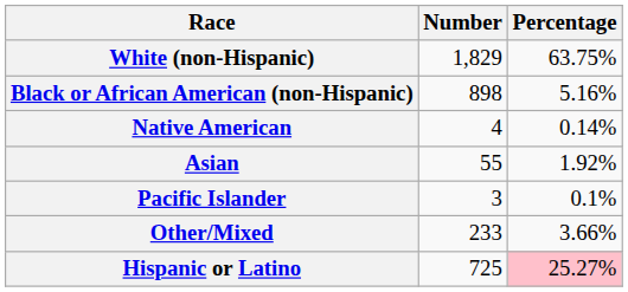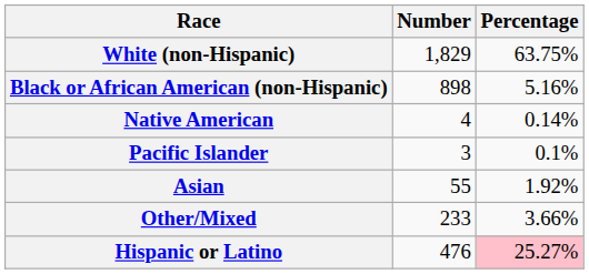 <table class="wikitable" style="text-align:right">
 <tr>
 <th scope="col">Race</th>
 <th scope="col">Number</th>
 <th scope="col">Percentage</th>
 </tr>
 <tr>
 <th scope="row"><a href='#'>White</a> (non-Hispanic)</th>
 <td>1,829</td>
 <td>63.75%</td>
 </tr>
 <tr>
 <th scope="row"><a href='#'>Black or African American</a> (non-Hispanic)</th>
 <td>898</td>
 <td>5.16%</td>
 </tr>
 <tr>
 <th scope="row"><a href='#'>Native American</a></th>
 <td>4</td>
 <td>0.14%</td>
 </tr>
 <tr>
+<th scope="row"><a href='#'>Pacific Islander</a></th>
+<td>3</td>
+<td>0.1%</td>
+</tr>
+<tr>
 <th scope="row"><a href='#'>Asian</a></th>
 <td>55</td>
 <td>1.92%</td>
-</tr>
-<tr>
-<th scope="row"><a href='#'>Pacific Islander</a></th>
-<td>3</td>
-<td>0.1%</td>
 </tr>
 <tr>
 <th scope="row"><a href='#'>Other/Mixed</a></th>
 <td>233</td>
 <td>3.66%</td>
 </tr>
 <tr>
 <th scope="row"><a href='#'>Hispanic</a> or <a href='#'>Latino</a></th>
-<td>725</td>
+<td>476</td>
 <td style="background: pink;">25.27%</td>
 </tr>
 </table>
